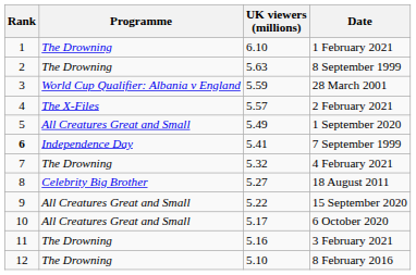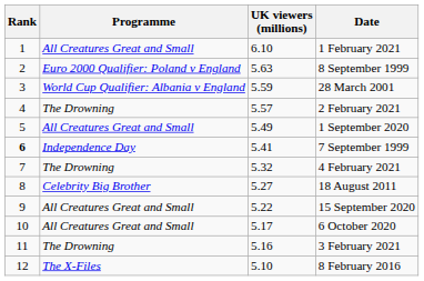 <table class="wikitable sortable">
 <tr>
 <th>Rank</th>
 <th>Programme</th>
 <th>UK viewers<br>(millions)</th>
 <th>Date</th>
 </tr>
 <tr>
 <td style="text-align:center;">1</td>
-<td><em><a href='#'>The Drowning</a></em></td>
+<td><em><a href='#'>All Creatures Great and Small</a></em></td>
 <td>6.10</td>
 <td>1 February 2021</td>
 </tr>
 <tr>
 <td style="text-align:center;">2</td>
-<td><em>The Drowning</em></td>
+<td><em><a href='#'>Euro 2000 Qualifier: Poland v England</a></em></td>
 <td>5.63</td>
 <td>8 September 1999</td>
 </tr>
 <tr>
 <td style="text-align:center;">3</td>
 <td><em><a href='#'>World Cup Qualifier: Albania v England</a></em></td>
 <td>5.59</td>
 <td>28 March 2001</td>
 </tr>
 <tr>
 <td style="text-align:center;">4</td>
-<td><em><a href='#'>The X-Files</a></em></td>
+<td><em>The Drowning</em></td>
 <td>5.57</td>
 <td>2 February 2021</td>
 </tr>
 <tr>
 <td style="text-align:center;">5</td>
 <td><em><a href='#'>All Creatures Great and Small</a></em></td>
 <td>5.49</td>
 <td>1 September 2020</td>
 </tr>
 <tr>
 <td style="text-align:center;"><strong>6</strong></td>
 <td><em><a href='#'>Independence Day</a></em></td>
 <td>5.41</td>
 <td>7 September 1999</td>
 </tr>
 <tr>
 <td style="text-align:center;">7</td>
 <td><em>The Drowning</em></td>
 <td>5.32</td>
 <td>4 February 2021</td>
 </tr>
 <tr>
 <td style="text-align:center;">8</td>
 <td><em><a href='#'>Celebrity Big Brother</a></em></td>
 <td>5.27</td>
 <td>18 August 2011</td>
 </tr>
 <tr>
 <td style="text-align:center;">9</td>
 <td><em>All Creatures Great and Small</em></td>
 <td>5.22</td>
 <td>15 September 2020</td>
 </tr>
 <tr>
 <td style="text-align:center;">10</td>
 <td><em>All Creatures Great and Small</em></td>
 <td>5.17</td>
 <td>6 October 2020</td>
 </tr>
 <tr>
 <td style="text-align:center;">11</td>
 <td><em>The Drowning</em></td>
 <td>5.16</td>
 <td>3 February 2021</td>
 </tr>
 <tr>
 <td style="text-align:center;">12</td>
-<td><em>The Drowning</em></td>
+<td><em><a href='#'>The X-Files</a></em></td>
 <td>5.10</td>
 <td>8 February 2016</td>
 </tr>
 </table>
